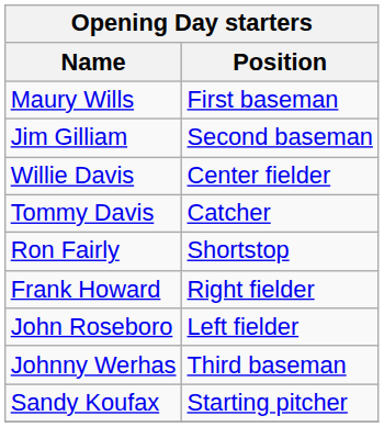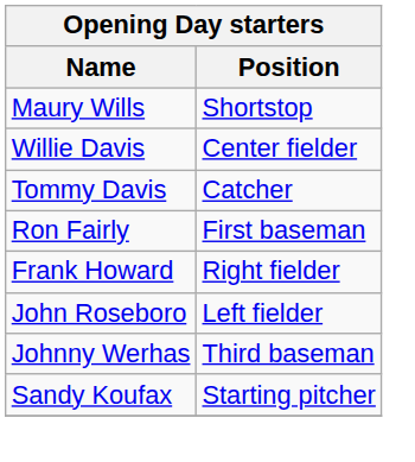 <table class="wikitable" style="text-align:left">
 <tr>
 <th colspan="2">Opening Day starters</th>
 </tr>
 <tr>
 <th>Name</th>
 <th>Position</th>
 </tr>
 <tr>
 <td><a href='#'>Maury Wills</a></td>
-<td><a href='#'>First baseman</a></td>
-</tr>
-<tr>
-<td><a href='#'>Jim Gilliam</a></td>
-<td><a href='#'>Second baseman</a></td>
+<td><a href='#'>Shortstop</a></td>
 </tr>
 <tr>
 <td><a href='#'>Willie Davis</a></td>
 <td><a href='#'>Center fielder</a></td>
 </tr>
 <tr>
 <td><a href='#'>Tommy Davis</a></td>
 <td><a href='#'>Catcher</a></td>
 </tr>
 <tr>
 <td><a href='#'>Ron Fairly</a></td>
-<td><a href='#'>Shortstop</a></td>
+<td><a href='#'>First baseman</a></td>
 </tr>
 <tr>
 <td><a href='#'>Frank Howard</a></td>
 <td><a href='#'>Right fielder</a></td>
 </tr>
 <tr>
 <td><a href='#'>John Roseboro</a></td>
 <td><a href='#'>Left fielder</a></td>
 </tr>
 <tr>
 <td><a href='#'>Johnny Werhas</a></td>
 <td><a href='#'>Third baseman</a></td>
 </tr>
 <tr>
 <td><a href='#'>Sandy Koufax</a></td>
 <td><a href='#'>Starting pitcher</a></td>
 </tr>
 <tr>
 </tr>
 </table>
